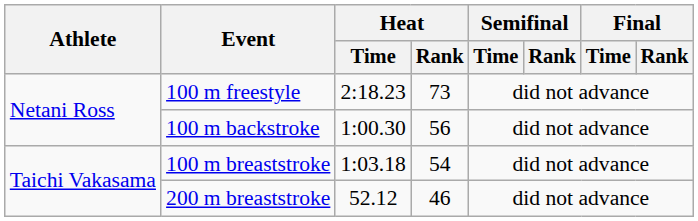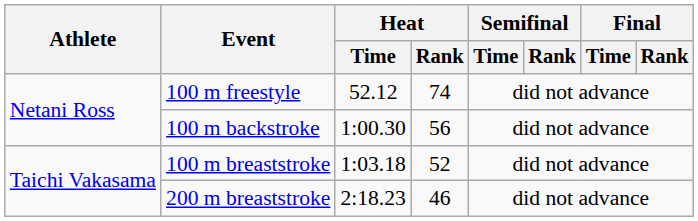 <table class="wikitable" style="text-align:center; font-size:90%">
 <tr>
 <th rowspan="2">Athlete</th>
 <th rowspan="2">Event</th>
 <th colspan="2">Heat</th>
 <th colspan="2">Semifinal</th>
 <th colspan="2">Final</th>
 </tr>
 <tr style="font-size:95%">
 <th>Time</th>
 <th>Rank</th>
 <th>Time</th>
 <th>Rank</th>
 <th>Time</th>
 <th>Rank</th>
 </tr>
 <tr>
 <td align=left rowspan=2><a href='#'>Netani Ross</a></td>
 <td align=left><a href='#'>100 m freestyle</a></td>
-<td>2:18.23</td>
-<td>73</td>
+<td>52.12</td>
+<td>74</td>
 <td colspan=4>did not advance</td>
 </tr>
 <tr>
 <td align=left><a href='#'>100 m backstroke</a></td>
 <td>1:00.30</td>
 <td>56</td>
 <td colspan=4>did not advance</td>
 </tr>
 <tr>
 <td align=left rowspan=2><a href='#'>Taichi Vakasama</a></td>
 <td align=left><a href='#'>100 m breaststroke</a></td>
 <td>1:03.18</td>
-<td>54</td>
+<td>52</td>
 <td colspan=4>did not advance</td>
 </tr>
 <tr>
 <td align=left><a href='#'>200 m breaststroke</a></td>
-<td>52.12</td>
+<td>2:18.23</td>
 <td>46</td>
 <td colspan=4>did not advance</td>
 </tr>
 </table>
